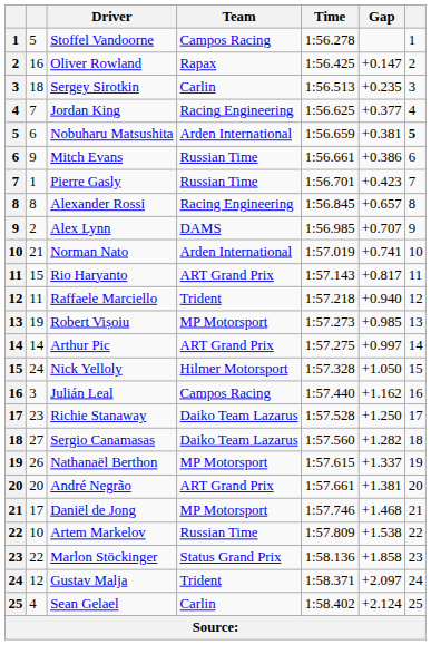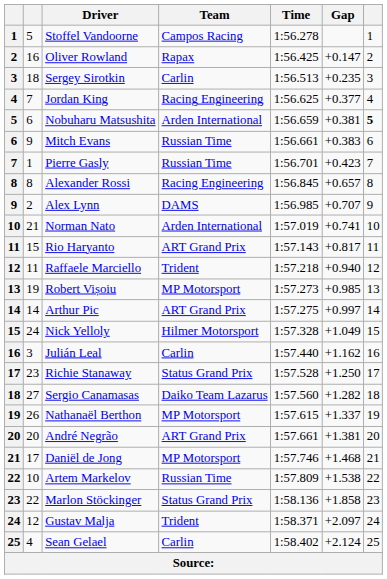 <table class="wikitable" style="font-size:85%">
 <tr>
 <th></th>
 <th></th>
 <th>Driver</th>
 <th>Team</th>
 <th>Time</th>
 <th>Gap</th>
 <th></th>
 </tr>
 <tr>
 <th>1</th>
 <td>5</td>
 <td> <a href='#'>Stoffel Vandoorne</a></td>
 <td><a href='#'>Campos Racing</a></td>
 <td>1:56.278</td>
 <td></td>
 <td>1</td>
 </tr>
 <tr>
 <th>2</th>
 <td>16</td>
 <td> <a href='#'>Oliver Rowland</a></td>
 <td><a href='#'>Rapax</a></td>
 <td>1:56.425</td>
 <td>+0.147</td>
 <td>2</td>
 </tr>
 <tr>
 <th>3</th>
 <td>18</td>
 <td> <a href='#'>Sergey Sirotkin</a></td>
 <td><a href='#'>Carlin</a></td>
 <td>1:56.513</td>
 <td>+0.235</td>
 <td>3</td>
 </tr>
 <tr>
 <th>4</th>
 <td>7</td>
 <td> <a href='#'>Jordan King</a></td>
 <td><a href='#'>Racing Engineering</a></td>
 <td>1:56.625</td>
 <td>+0.377</td>
 <td>4</td>
 </tr>
 <tr>
 <th>5</th>
 <td>6</td>
 <td> <a href='#'>Nobuharu Matsushita</a></td>
 <td><a href='#'>Arden International</a></td>
 <td>1:56.659</td>
 <td>+0.381</td>
 <td><strong>5</strong></td>
 </tr>
 <tr>
 <th>6</th>
 <td>9</td>
 <td> <a href='#'>Mitch Evans</a></td>
 <td><a href='#'>Russian Time</a></td>
 <td>1:56.661</td>
-<td>+0.386</td>
+<td>+0.383</td>
 <td>6</td>
 </tr>
 <tr>
 <th>7</th>
 <td>1</td>
 <td> <a href='#'>Pierre Gasly</a></td>
 <td><a href='#'>Russian Time</a></td>
 <td>1:56.701</td>
 <td>+0.423</td>
 <td>7</td>
 </tr>
 <tr>
 <th>8</th>
 <td>8</td>
 <td> <a href='#'>Alexander Rossi</a></td>
 <td><a href='#'>Racing Engineering</a></td>
 <td>1:56.845</td>
 <td>+0.657</td>
 <td>8</td>
 </tr>
 <tr>
 <th>9</th>
 <td>2</td>
 <td> <a href='#'>Alex Lynn</a></td>
 <td><a href='#'>DAMS</a></td>
 <td>1:56.985</td>
 <td>+0.707</td>
 <td>9</td>
 </tr>
 <tr>
 <th>10</th>
 <td>21</td>
 <td> <a href='#'>Norman Nato</a></td>
 <td><a href='#'>Arden International</a></td>
 <td>1:57.019</td>
 <td>+0.741</td>
 <td>10</td>
 </tr>
 <tr>
 <th>11</th>
 <td>15</td>
 <td> <a href='#'>Rio Haryanto</a></td>
 <td><a href='#'>ART Grand Prix</a></td>
 <td>1:57.143</td>
 <td>+0.817</td>
 <td>11</td>
 </tr>
 <tr>
 <th>12</th>
 <td>11</td>
 <td> <a href='#'>Raffaele Marciello</a></td>
 <td><a href='#'>Trident</a></td>
 <td>1:57.218</td>
 <td>+0.940</td>
 <td>12</td>
 </tr>
 <tr>
 <th>13</th>
 <td>19</td>
 <td> <a href='#'>Robert Vișoiu</a></td>
 <td><a href='#'>MP Motorsport</a></td>
 <td>1:57.273</td>
 <td>+0.985</td>
 <td>13</td>
 </tr>
 <tr>
 <th>14</th>
 <td>14</td>
 <td> <a href='#'>Arthur Pic</a></td>
 <td><a href='#'>ART Grand Prix</a></td>
 <td>1:57.275</td>
 <td>+0.997</td>
 <td>14</td>
 </tr>
 <tr>
 <th>15</th>
 <td>24</td>
 <td> <a href='#'>Nick Yelloly</a></td>
 <td><a href='#'>Hilmer Motorsport</a></td>
 <td>1:57.328</td>
-<td>+1.050</td>
+<td>+1.049</td>
 <td>15</td>
 </tr>
 <tr>
 <th>16</th>
 <td>3</td>
 <td> <a href='#'>Julián Leal</a></td>
-<td><a href='#'>Campos Racing</a></td>
+<td><a href='#'>Carlin</a></td>
 <td>1:57.440</td>
 <td>+1.162</td>
 <td>16</td>
 </tr>
 <tr>
 <th>17</th>
 <td>23</td>
 <td> <a href='#'>Richie Stanaway</a></td>
-<td><a href='#'>Daiko Team Lazarus</a></td>
+<td><a href='#'>Status Grand Prix</a></td>
 <td>1:57.528</td>
 <td>+1.250</td>
 <td>17</td>
 </tr>
 <tr>
 <th>18</th>
 <td>27</td>
 <td> <a href='#'>Sergio Canamasas</a></td>
 <td><a href='#'>Daiko Team Lazarus</a></td>
 <td>1:57.560</td>
 <td>+1.282</td>
 <td>18</td>
 </tr>
 <tr>
 <th>19</th>
 <td>26</td>
 <td> <a href='#'>Nathanaël Berthon</a></td>
 <td><a href='#'>MP Motorsport</a></td>
 <td>1:57.615</td>
 <td>+1.337</td>
 <td>19</td>
 </tr>
 <tr>
 <th>20</th>
 <td>20</td>
 <td> <a href='#'>André Negrão</a></td>
 <td><a href='#'>ART Grand Prix</a></td>
 <td>1:57.661</td>
 <td>+1.381</td>
 <td>20</td>
 </tr>
 <tr>
 <th>21</th>
 <td>17</td>
 <td> <a href='#'>Daniël de Jong</a></td>
 <td><a href='#'>MP Motorsport</a></td>
 <td>1:57.746</td>
 <td>+1.468</td>
 <td>21</td>
 </tr>
 <tr>
 <th>22</th>
 <td>10</td>
 <td> <a href='#'>Artem Markelov</a></td>
 <td><a href='#'>Russian Time</a></td>
 <td>1:57.809</td>
 <td>+1.538</td>
 <td>22</td>
 </tr>
 <tr>
 <th>23</th>
 <td>22</td>
 <td> <a href='#'>Marlon Stöckinger</a></td>
 <td><a href='#'>Status Grand Prix</a></td>
 <td>1:58.136</td>
 <td>+1.858</td>
 <td>23</td>
 </tr>
 <tr>
 <th>24</th>
 <td>12</td>
 <td> <a href='#'>Gustav Malja</a></td>
 <td><a href='#'>Trident</a></td>
 <td>1:58.371</td>
 <td>+2.097</td>
 <td>24</td>
 </tr>
 <tr>
 <th>25</th>
 <td>4</td>
 <td> <a href='#'>Sean Gelael</a></td>
 <td><a href='#'>Carlin</a></td>
 <td>1:58.402</td>
 <td>+2.124</td>
 <td>25</td>
 </tr>
 <tr>
 <th colspan="8">Source:</th>
 </tr>
 </table>
